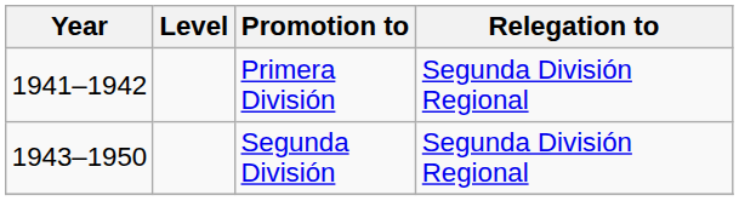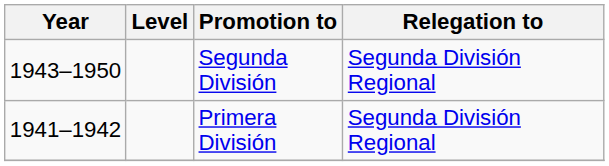 <table class="wikitable sortable">
 <tr>
 <th width=>Year</th>
 <th width=>Level</th>
 <th width=100px>Promotion to</th>
 <th width=180px>Relegation to</th>
 </tr>
 <tr>
+<td>1943–1950</td>
+<td></td>
+<td><a href='#'>Segunda División</a></td>
+<td><a href='#'>Segunda División Regional</a></td>
+</tr>
+<tr>
 <td>1941–1942</td>
 <td></td>
 <td><a href='#'>Primera División</a></td>
 <td><a href='#'>Segunda División Regional</a></td>
 </tr>
 <tr>
-<td>1943–1950</td>
-<td></td>
-<td><a href='#'>Segunda División</a></td>
-<td><a href='#'>Segunda División Regional</a></td>
-</tr>
-<tr>
 </tr>
 </table>
